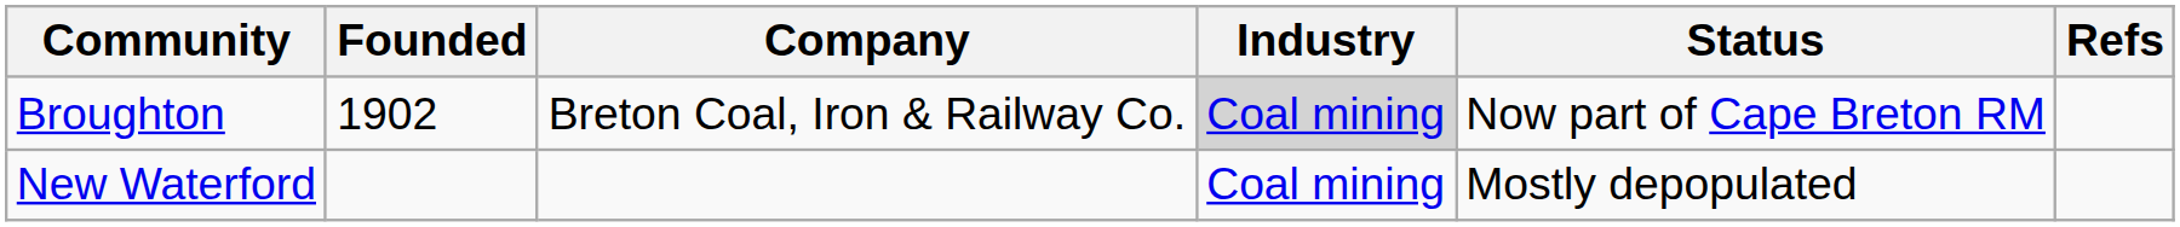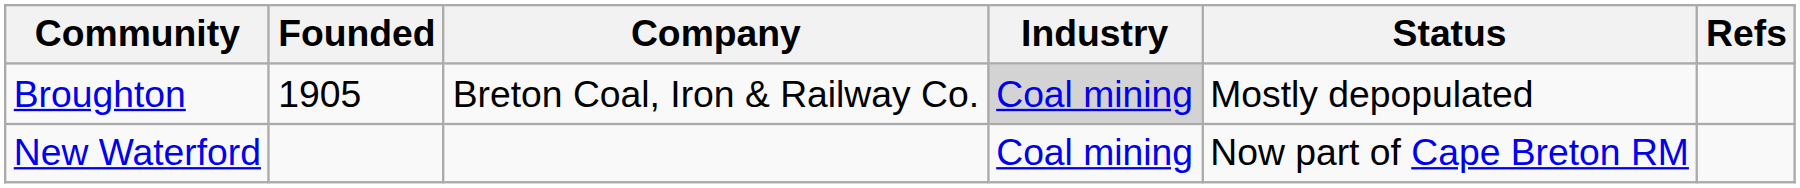 <table class="wikitable sortable">
 <tr>
 <th>Community</th>
 <th>Founded</th>
 <th>Company</th>
 <th>Industry</th>
 <th>Status</th>
 <th>Refs</th>
 </tr>
 <tr>
 <td><a href='#'>Broughton</a></td>
-<td>1902</td>
+<td>1905</td>
 <td>Breton Coal, Iron & Railway Co.</td>
 <td style="background: lightgrey;"><a href='#'>Coal mining</a></td>
-<td>Now part of <a href='#'>Cape Breton RM</a></td>
+<td>Mostly depopulated</td>
 <td></td>
 </tr>
 <tr>
 <td><a href='#'>New Waterford</a></td>
 <td></td>
 <td></td>
 <td><a href='#'>Coal mining</a></td>
-<td>Mostly depopulated</td>
+<td>Now part of <a href='#'>Cape Breton RM</a></td>
 <td></td>
 </tr>
 </table>
